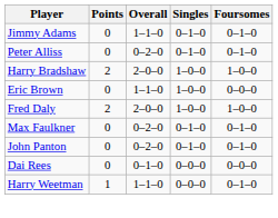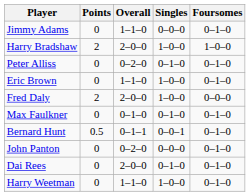 <table class="wikitable sortable" style="text-align:center">
 <tr>
 <th>Player</th>
 <th>Points</th>
 <th>Overall</th>
 <th>Singles</th>
 <th>Foursomes</th>
 </tr>
 <tr>
 <td align=left><a href='#'>Jimmy Adams</a></td>
 <td>0</td>
 <td>1–1–0</td>
-<td>0–1–0</td>
-<td>0–1–0</td>
-</tr>
-<tr>
-<td align=left><a href='#'>Peter Alliss</a></td>
-<td>0</td>
-<td>0–2–0</td>
-<td>0–1–0</td>
+<td>0–0–0</td>
 <td>0–1–0</td>
 </tr>
 <tr>
 <td align=left><a href='#'>Harry Bradshaw</a></td>
 <td>2</td>
 <td>2–0–0</td>
 <td>1–0–0</td>
 <td>1–0–0</td>
 </tr>
 <tr>
+<td align=left><a href='#'>Peter Alliss</a></td>
+<td>0</td>
+<td>0–2–0</td>
+<td>0–1–0</td>
+<td>0–1–0</td>
+</tr>
+<tr>
 <td align=left><a href='#'>Eric Brown</a></td>
 <td>0</td>
 <td>1–1–0</td>
 <td>1–0–0</td>
-<td>0–0–0</td>
+<td>0–1–0</td>
 </tr>
 <tr>
 <td align=left><a href='#'>Fred Daly</a></td>
 <td>2</td>
 <td>2–0–0</td>
 <td>1–0–0</td>
-<td>1–0–0</td>
+<td>0–0–0</td>
 </tr>
 <tr>
 <td align=left><a href='#'>Max Faulkner</a></td>
 <td>0</td>
-<td>0–2–0</td>
 <td>0–1–0</td>
+<td>0–1–0</td>
+<td>0–1–0</td>
+</tr>
+<tr>
+<td align=left><a href='#'>Bernard Hunt</a></td>
+<td>0.5</td>
+<td>0–1–1</td>
+<td>0–0–1</td>
 <td>0–1–0</td>
 </tr>
 <tr>
 <td align=left><a href='#'>John Panton</a></td>
 <td>0</td>
 <td>0–2–0</td>
-<td>0–1–0</td>
+<td>0–0–0</td>
 <td>0–1–0</td>
 </tr>
 <tr>
 <td align=left><a href='#'>Dai Rees</a></td>
 <td>0</td>
+<td>2–0–0</td>
 <td>0–1–0</td>
-<td>0–0–0</td>
-<td>0–0–0</td>
+<td>0–1–0</td>
 </tr>
 <tr>
 <td align=left><a href='#'>Harry Weetman</a></td>
-<td>1</td>
+<td>0</td>
 <td>1–1–0</td>
-<td>0–0–0</td>
+<td>1–0–0</td>
 <td>0–1–0</td>
 </tr>
 </table>
